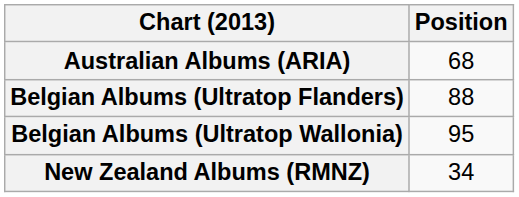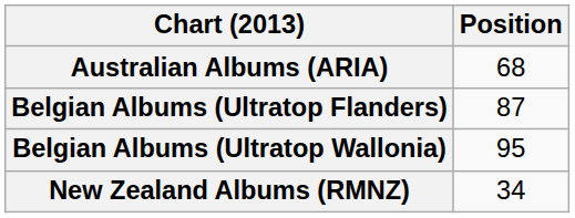 <table class="wikitable sortable plainrowheaders" style="text-align:center">
 <tr>
 <th scope="col">Chart (2013)</th>
 <th scope="col">Position</th>
 </tr>
 <tr>
 <th scope="row">Australian Albums (ARIA)</th>
 <td>68</td>
 </tr>
 <tr>
 <th scope="row">Belgian Albums (Ultratop Flanders)</th>
-<td>88</td>
+<td>87</td>
 </tr>
 <tr>
 <th scope="row">Belgian Albums (Ultratop Wallonia)</th>
 <td>95</td>
 </tr>
 <tr>
 <th scope="row">New Zealand Albums (RMNZ)</th>
 <td>34</td>
 </tr>
 </table>
